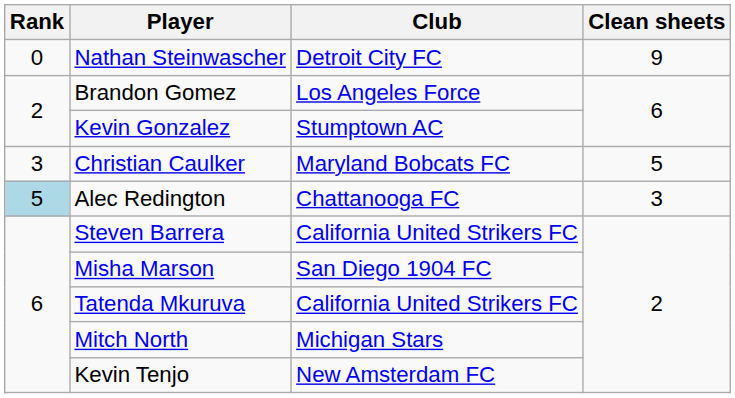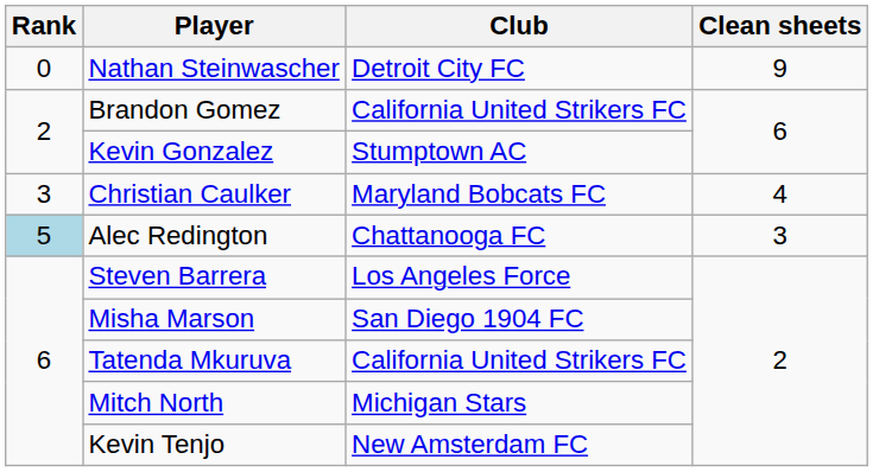 <table class="wikitable" style="text-align:center">
 <tr>
 <th>Rank</th>
 <th>Player</th>
 <th>Club</th>
 <th>Clean sheets</th>
 </tr>
 <tr>
 <td>0</td>
 <td align="left"> <a href='#'>Nathan Steinwascher</a></td>
 <td align="left"><a href='#'>Detroit City FC</a></td>
 <td>9</td>
 </tr>
 <tr>
 <td rowspan=2>2</td>
 <td align="left"> Brandon Gomez</td>
-<td align="left"><a href='#'>Los Angeles Force</a></td>
+<td align="left"><a href='#'>California United Strikers FC</a></td>
 <td rowspan=2>6</td>
 </tr>
 <tr>
 <td align="left"> <a href='#'>Kevin Gonzalez</a></td>
 <td align="left"><a href='#'>Stumptown AC</a></td>
 </tr>
 <tr>
 <td>3</td>
 <td align="left"> <a href='#'>Christian Caulker</a></td>
 <td align="left"><a href='#'>Maryland Bobcats FC</a></td>
-<td>5</td>
+<td>4</td>
 </tr>
 <tr>
 <td style="background: lightblue;">5</td>
 <td align="left"> Alec Redington</td>
 <td align="left"><a href='#'>Chattanooga FC</a></td>
 <td>3</td>
 </tr>
 <tr>
 <td rowspan=5>6</td>
 <td align="left"> <a href='#'>Steven Barrera</a></td>
-<td align="left"><a href='#'>California United Strikers FC</a></td>
+<td align="left"><a href='#'>Los Angeles Force</a></td>
 <td rowspan=5>2</td>
 </tr>
 <tr>
 <td align="left"> <a href='#'>Misha Marson</a></td>
 <td align="left"><a href='#'>San Diego 1904 FC</a></td>
 </tr>
 <tr>
 <td align="left"> <a href='#'>Tatenda Mkuruva</a></td>
 <td align="left"><a href='#'>California United Strikers FC</a></td>
 </tr>
 <tr>
 <td align="left"> <a href='#'>Mitch North</a></td>
 <td align="left"><a href='#'>Michigan Stars</a></td>
 </tr>
 <tr>
 <td align="left"> Kevin Tenjo</td>
 <td align="left"><a href='#'>New Amsterdam FC</a></td>
 </tr>
 </table>
